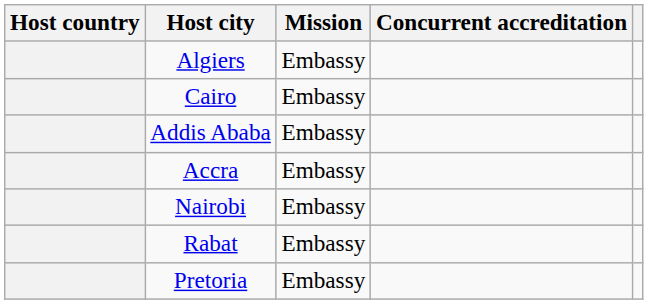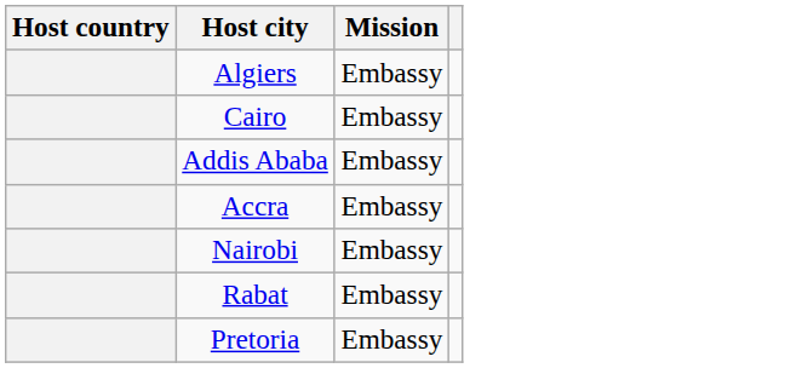 <table class="wikitable plainrowheaders" style="text-align:center;">
 <tr>
 <th scope="col">Host country</th>
 <th scope="col">Host city</th>
 <th scope="col">Mission</th>
-<th scope="col">Concurrent accreditation</th>
 <th scope="col"></th>
 </tr>
 <tr>
 <th scope="row"></th>
 <td><a href='#'>Algiers</a></td>
 <td>Embassy</td>
 <td></td>
-<td></td>
 </tr>
 <tr>
 <th scope="row"></th>
 <td><a href='#'>Cairo</a></td>
 <td>Embassy</td>
-<td></td>
 <td></td>
 </tr>
 <tr>
 <th scope="row"></th>
 <td><a href='#'>Addis Ababa</a></td>
 <td>Embassy</td>
 <td></td>
-<td></td>
 </tr>
 <tr>
 <th scope="row"></th>
 <td><a href='#'>Accra</a></td>
 <td>Embassy</td>
-<td></td>
 <td></td>
 </tr>
 <tr>
 <th scope="row"></th>
 <td><a href='#'>Nairobi</a></td>
 <td>Embassy</td>
 <td></td>
-<td></td>
 </tr>
 <tr>
 <th scope="row"></th>
 <td><a href='#'>Rabat</a></td>
 <td>Embassy</td>
-<td></td>
 <td></td>
 </tr>
 <tr>
 <th scope="row"></th>
 <td><a href='#'>Pretoria</a></td>
 <td>Embassy</td>
 <td></td>
-<td></td>
 </tr>
 </table>
